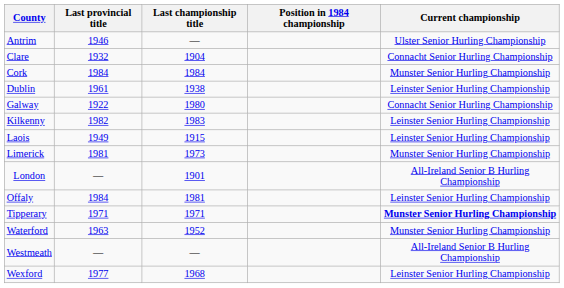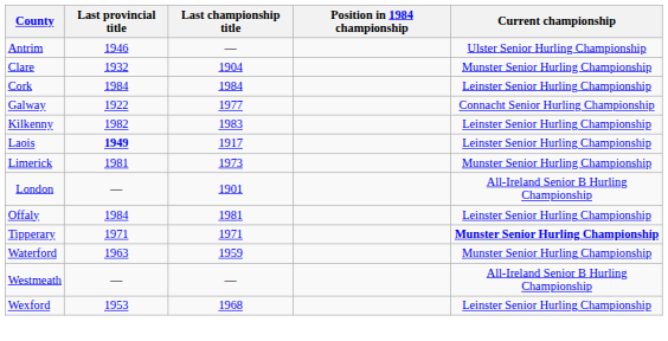 <table class="wikitable sortable" style="text-align:center">
 <tr>
 <th><a href='#'>County</a></th>
 <th>Last provincial title</th>
 <th>Last championship title</th>
 <th>Position in <a href='#'>1984</a> championship</th>
 <th>Current championship</th>
 </tr>
 <tr>
 <td style="text-align:left"> <a href='#'>Antrim</a></td>
 <td><a href='#'>1946</a></td>
 <td>—</td>
 <td></td>
 <td><a href='#'>Ulster Senior Hurling Championship</a></td>
 </tr>
 <tr>
 <td style="text-align:left"> <a href='#'>Clare</a></td>
 <td><a href='#'>1932</a></td>
 <td><a href='#'>1904</a></td>
 <td></td>
-<td><a href='#'>Connacht Senior Hurling Championship</a></td>
+<td><a href='#'>Munster Senior Hurling Championship</a></td>
 </tr>
 <tr>
 <td style="text-align:left"> <a href='#'>Cork</a></td>
 <td><a href='#'>1984</a></td>
 <td><a href='#'>1984</a></td>
 <td></td>
-<td><a href='#'>Munster Senior Hurling Championship</a></td>
-</tr>
-<tr>
-<td style="text-align:left"> <a href='#'>Dublin</a></td>
-<td><a href='#'>1961</a></td>
-<td><a href='#'>1938</a></td>
-<td></td>
 <td><a href='#'>Leinster Senior Hurling Championship</a></td>
 </tr>
 <tr>
 <td style="text-align:left"> <a href='#'>Galway</a></td>
 <td><a href='#'>1922</a></td>
-<td><a href='#'>1980</a></td>
+<td><a href='#'>1977</a></td>
 <td></td>
 <td><a href='#'>Connacht Senior Hurling Championship</a></td>
 </tr>
 <tr>
 <td style="text-align:left"><a href='#'>Kilkenny</a></td>
 <td><a href='#'>1982</a></td>
 <td><a href='#'>1983</a></td>
 <td></td>
 <td><a href='#'>Leinster Senior Hurling Championship</a></td>
 </tr>
 <tr>
 <td style="text-align:left"> <a href='#'>Laois</a></td>
-<td><a href='#'>1949</a></td>
-<td><a href='#'>1915</a></td>
+<td><strong><a href='#'>1949</a></strong></td>
+<td><a href='#'>1917</a></td>
 <td></td>
 <td><a href='#'>Leinster Senior Hurling Championship</a></td>
 </tr>
 <tr>
 <td style="text-align:left"><a href='#'>Limerick</a></td>
 <td><a href='#'>1981</a></td>
 <td><a href='#'>1973</a></td>
 <td></td>
 <td><a href='#'>Munster Senior Hurling Championship</a></td>
 </tr>
 <tr>
 <td><a href='#'>London</a></td>
 <td>—</td>
 <td><a href='#'>1901</a></td>
 <td></td>
 <td><a href='#'>All-Ireland Senior B Hurling Championship</a></td>
 </tr>
 <tr>
 <td style="text-align:left"> <a href='#'>Offaly</a></td>
 <td><a href='#'>1984</a></td>
 <td><a href='#'>1981</a></td>
 <td></td>
 <td><a href='#'>Leinster Senior Hurling Championship</a></td>
 </tr>
 <tr>
 <td style="text-align:left"><a href='#'>Tipperary</a></td>
 <td><a href='#'>1971</a></td>
 <td><a href='#'>1971</a></td>
 <td></td>
 <td><strong><a href='#'>Munster Senior Hurling Championship</a></strong></td>
 </tr>
 <tr>
 <td style="text-align:left"><a href='#'>Waterford</a></td>
 <td><a href='#'>1963</a></td>
-<td><a href='#'>1952</a></td>
+<td><a href='#'>1959</a></td>
 <td></td>
 <td><a href='#'>Munster Senior Hurling Championship</a></td>
 </tr>
 <tr>
 <td style="text-align:left"><a href='#'>Westmeath</a></td>
 <td>—</td>
 <td>—</td>
 <td></td>
 <td><a href='#'>All-Ireland Senior B Hurling Championship</a></td>
 </tr>
 <tr>
 <td style="text-align:left"> <a href='#'>Wexford</a></td>
-<td><a href='#'>1977</a></td>
+<td><a href='#'>1953</a></td>
 <td><a href='#'>1968</a></td>
 <td></td>
 <td><a href='#'>Leinster Senior Hurling Championship</a></td>
 </tr>
 </table>
